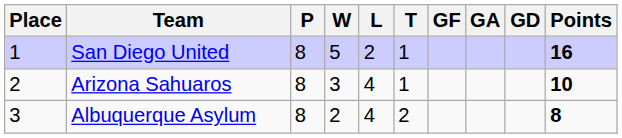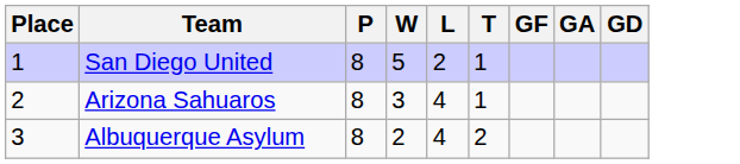 <table class="wikitable">
 <tr>
 <th>Place</th>
 <th width="170">Team</th>
 <th width="20">P</th>
 <th width="20">W</th>
 <th width="20">L</th>
 <th width="20">T</th>
 <th width="20">GF</th>
 <th width="20">GA</th>
 <th width="25">GD</th>
-<th>Points</th>
 </tr>
 <tr bgcolor=#ccccff>
 <td>1</td>
 <td><a href='#'>San Diego United</a></td>
 <td>8</td>
 <td>5</td>
 <td>2</td>
 <td>1</td>
 <td></td>
 <td></td>
 <td></td>
-<td><strong>16</strong></td>
 </tr>
 <tr>
 <td>2</td>
 <td><a href='#'>Arizona Sahuaros</a></td>
 <td>8</td>
 <td>3</td>
 <td>4</td>
 <td>1</td>
 <td></td>
 <td></td>
 <td></td>
-<td><strong>10</strong></td>
 </tr>
 <tr>
 <td>3</td>
 <td><a href='#'>Albuquerque Asylum</a></td>
 <td>8</td>
 <td>2</td>
 <td>4</td>
 <td>2</td>
 <td></td>
 <td></td>
 <td></td>
-<td><strong>8</strong></td>
 </tr>
 </table>
